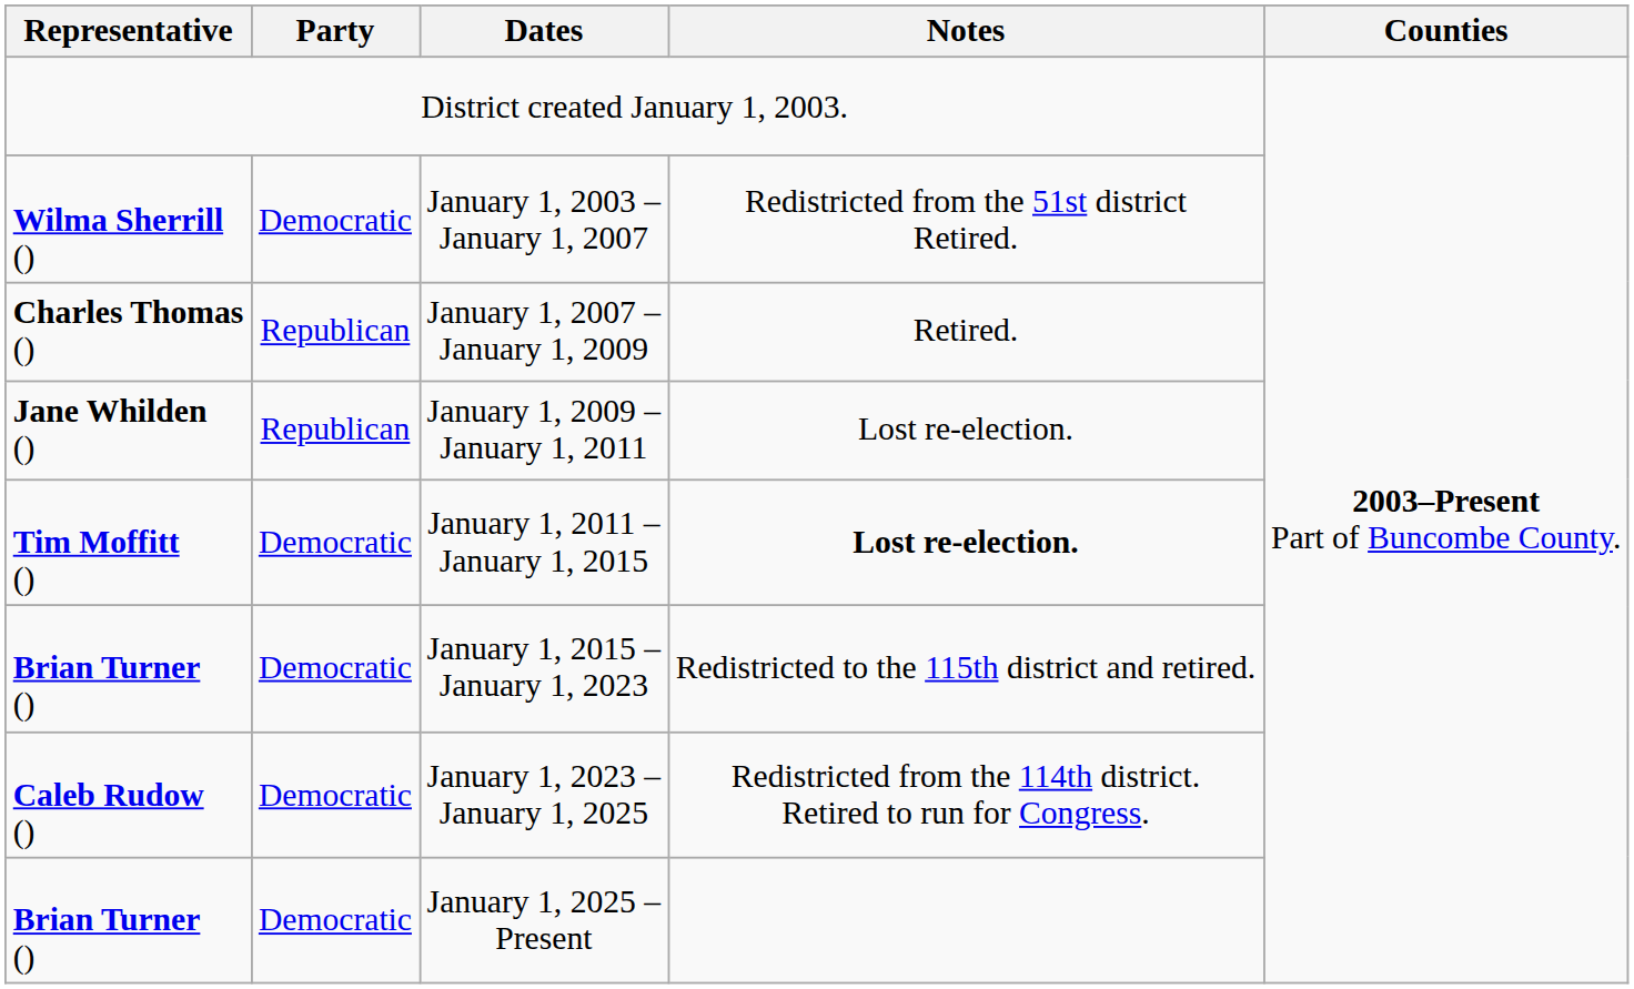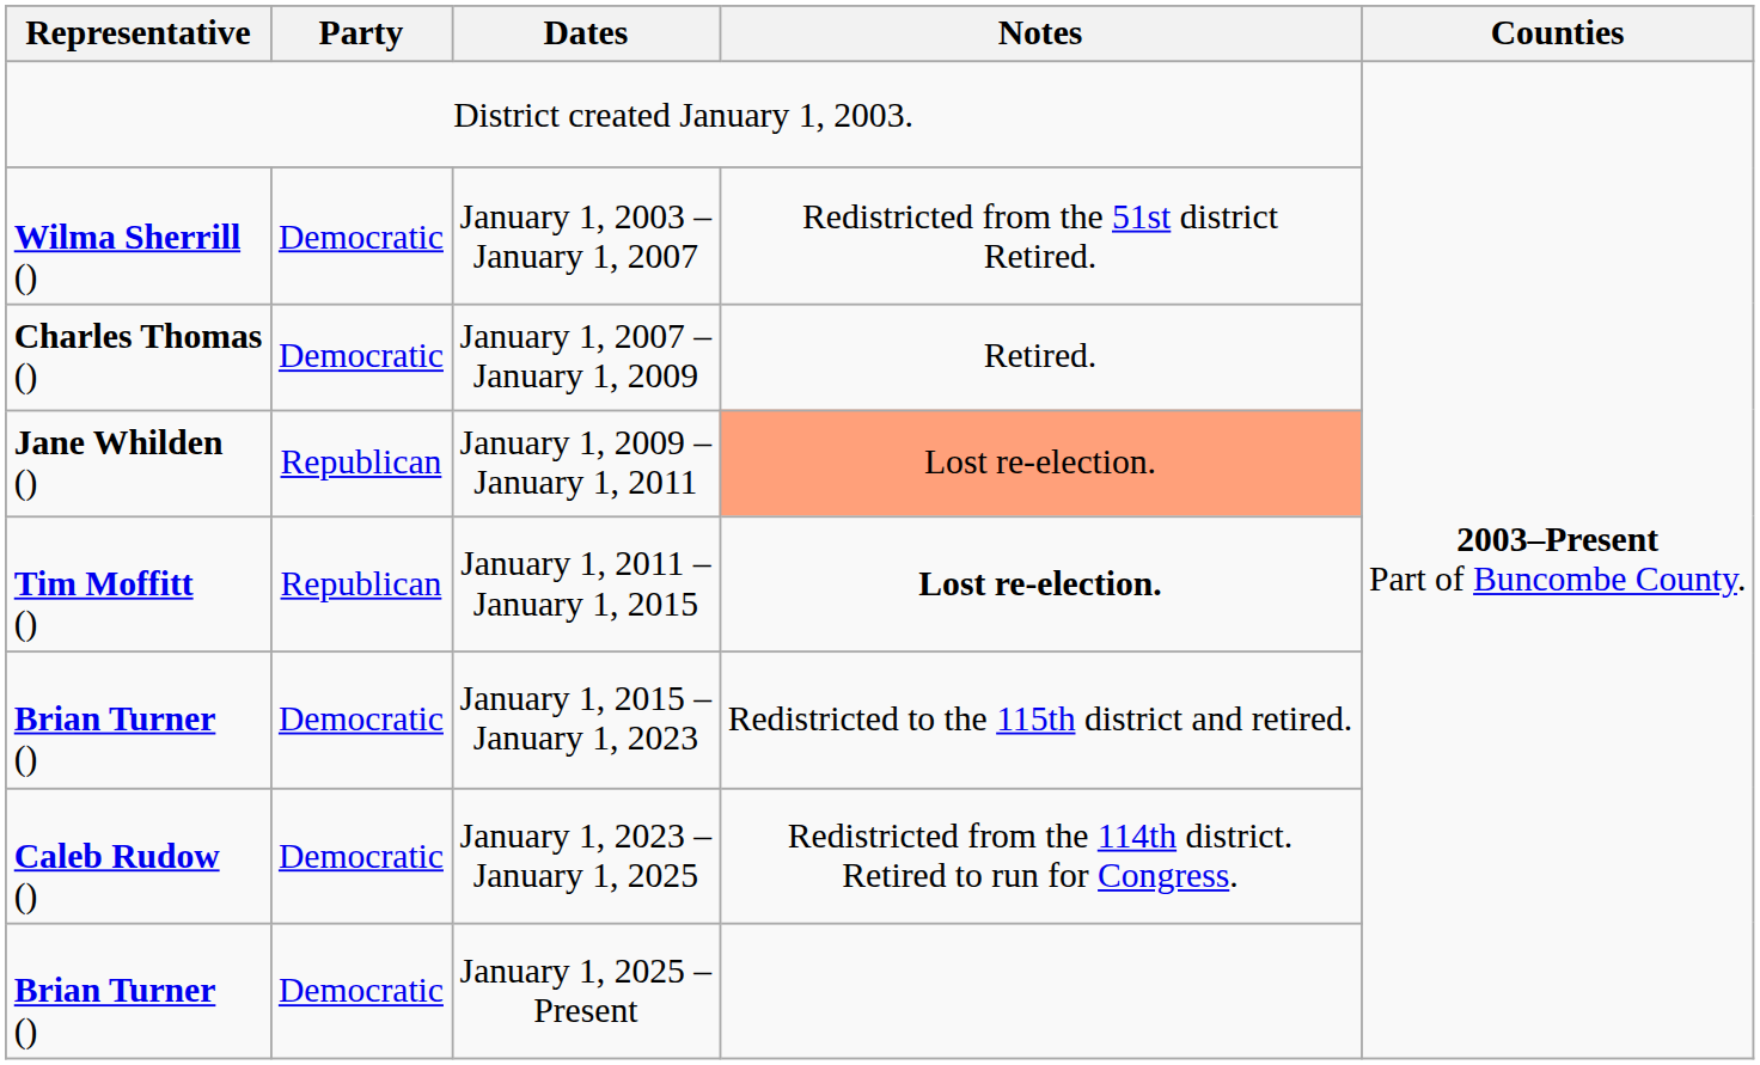 <table class=wikitable style="text-align:center">
 <tr>
 <th>Representative</th>
 <th>Party</th>
 <th>Dates</th>
 <th>Notes</th>
 <th>Counties</th>
 </tr>
 <tr style="height:3em">
 <td colspan=4>District created January 1, 2003.</td>
 <td rowspan=8><strong>2003–Present</strong> <br> Part of <a href='#'>Buncombe County</a>.</td>
 </tr>
 <tr style="height:3em">
 <td align=left><br><strong><a href='#'>Wilma Sherrill</a></strong><br>()</td>
 <td><a href='#'>Democratic</a></td>
 <td nowrap>January 1, 2003 – <br> January 1, 2007</td>
 <td>Redistricted from the <a href='#'>51st</a> district <br> Retired.</td>
 </tr>
 <tr style="height:3em">
 <td align=left><strong>Charles Thomas</strong><br>()</td>
-<td><a href='#'>Republican</a></td>
+<td><a href='#'>Democratic</a></td>
 <td nowrap>January 1, 2007 – <br> January 1, 2009</td>
 <td>Retired.</td>
 </tr>
 <tr style="height:3em">
 <td align=left><strong>Jane Whilden</strong><br>()</td>
 <td><a href='#'>Republican</a></td>
 <td nowrap>January 1, 2009 – <br> January 1, 2011</td>
-<td>Lost re-election.</td>
+<td style="background: lightsalmon;">Lost re-election.</td>
 </tr>
 <tr style="height:3em">
 <td align=left><br><strong><a href='#'>Tim Moffitt</a></strong><br>()</td>
-<td><a href='#'>Democratic</a></td>
+<td><a href='#'>Republican</a></td>
 <td nowrap>January 1, 2011 – <br> January 1, 2015</td>
 <td><strong>Lost re-election.</strong></td>
 </tr>
 <tr style="height:3em">
 <td align=left><br><strong><a href='#'>Brian Turner</a></strong><br>()</td>
 <td><a href='#'>Democratic</a></td>
 <td nowrap>January 1, 2015 – <br> January 1, 2023</td>
 <td>Redistricted to the <a href='#'>115th</a> district and retired.</td>
 </tr>
 <tr style="height:3em">
 <td align=left><br><strong><a href='#'>Caleb Rudow</a></strong><br>()</td>
 <td><a href='#'>Democratic</a></td>
 <td nowrap>January 1, 2023 – <br> January 1, 2025</td>
 <td>Redistricted from the <a href='#'>114th</a> district. <br> Retired to run for <a href='#'>Congress</a>.</td>
 </tr>
 <tr style="height:3em">
 <td align=left><br><strong><a href='#'>Brian Turner</a></strong><br>()</td>
 <td><a href='#'>Democratic</a></td>
 <td nowrap>January 1, 2025 – <br> Present</td>
 <td></td>
 </tr>
 </table>
